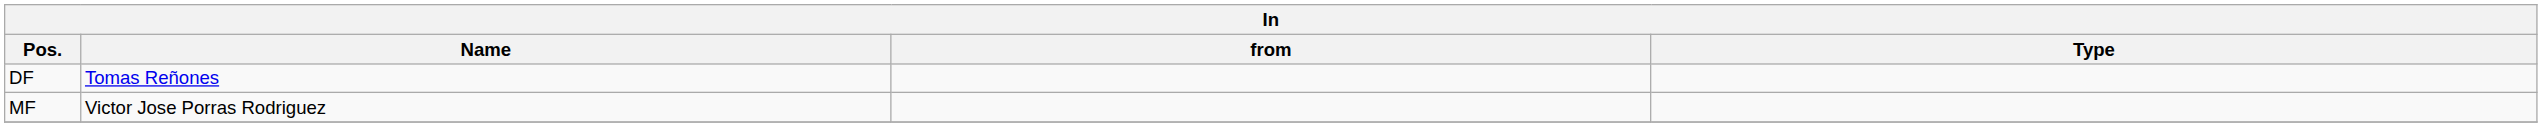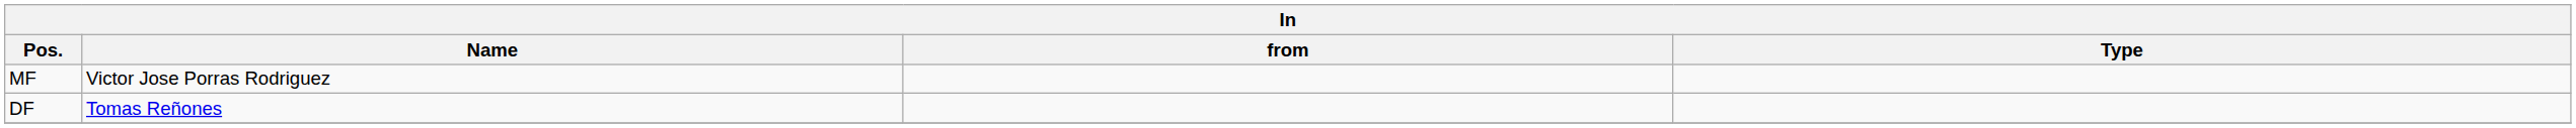 <table class="wikitable" style="font-size:90%;width:99%;">
 <tr>
 <th colspan="4">In</th>
 </tr>
 <tr>
 <th width=3%>Pos.</th>
 <th width=32%>Name</th>
 <th width=30%>from</th>
 <th width=35%>Type</th>
 </tr>
 <tr>
+<td>MF</td>
+<td>Victor Jose Porras Rodriguez</td>
+<td></td>
+<td></td>
+</tr>
+<tr>
 <td>DF</td>
 <td><a href='#'>Tomas Reñones</a></td>
 <td></td>
 <td></td>
 </tr>
 <tr>
-<td>MF</td>
-<td>Victor Jose Porras Rodriguez</td>
-<td></td>
-<td></td>
-</tr>
-<tr>
 </tr>
 </table>
